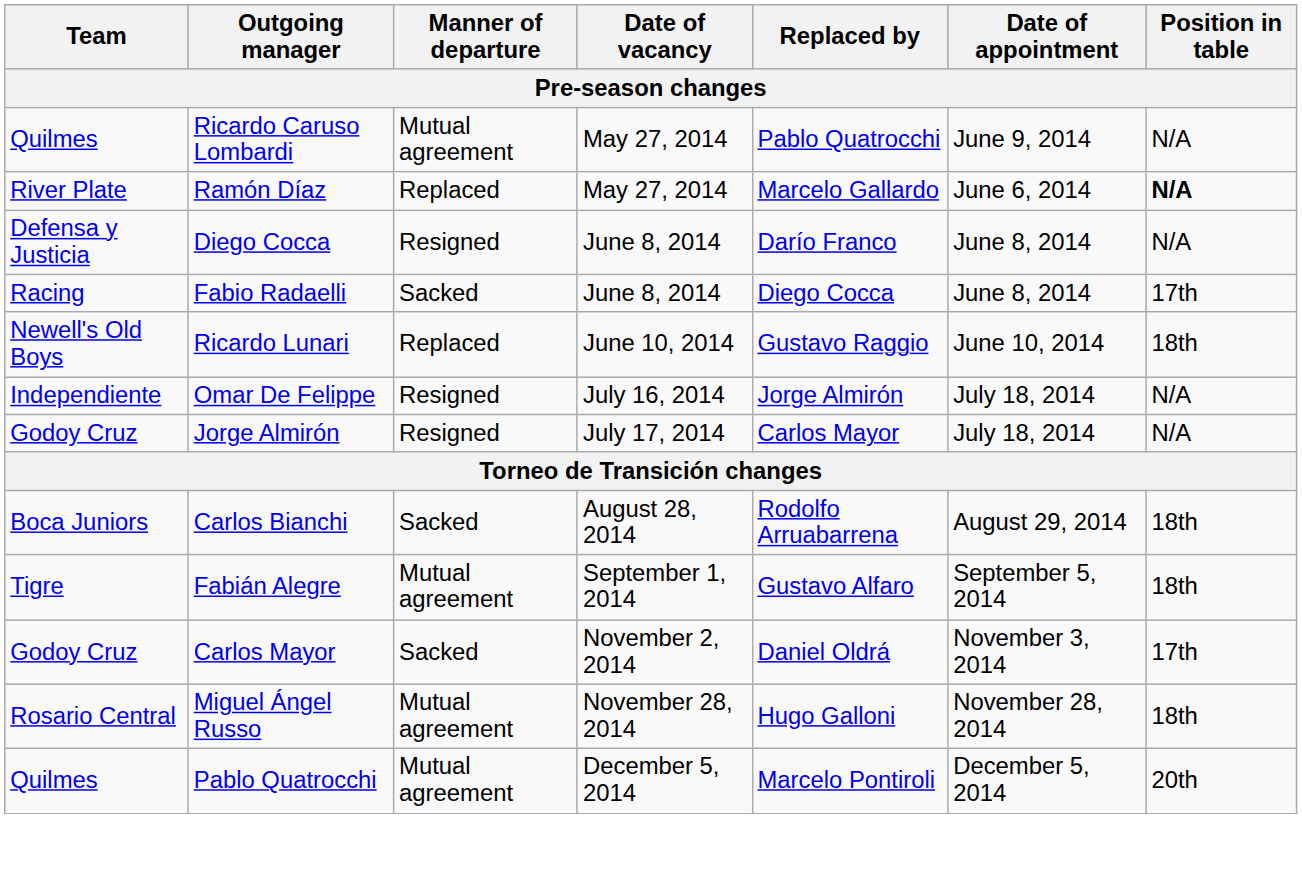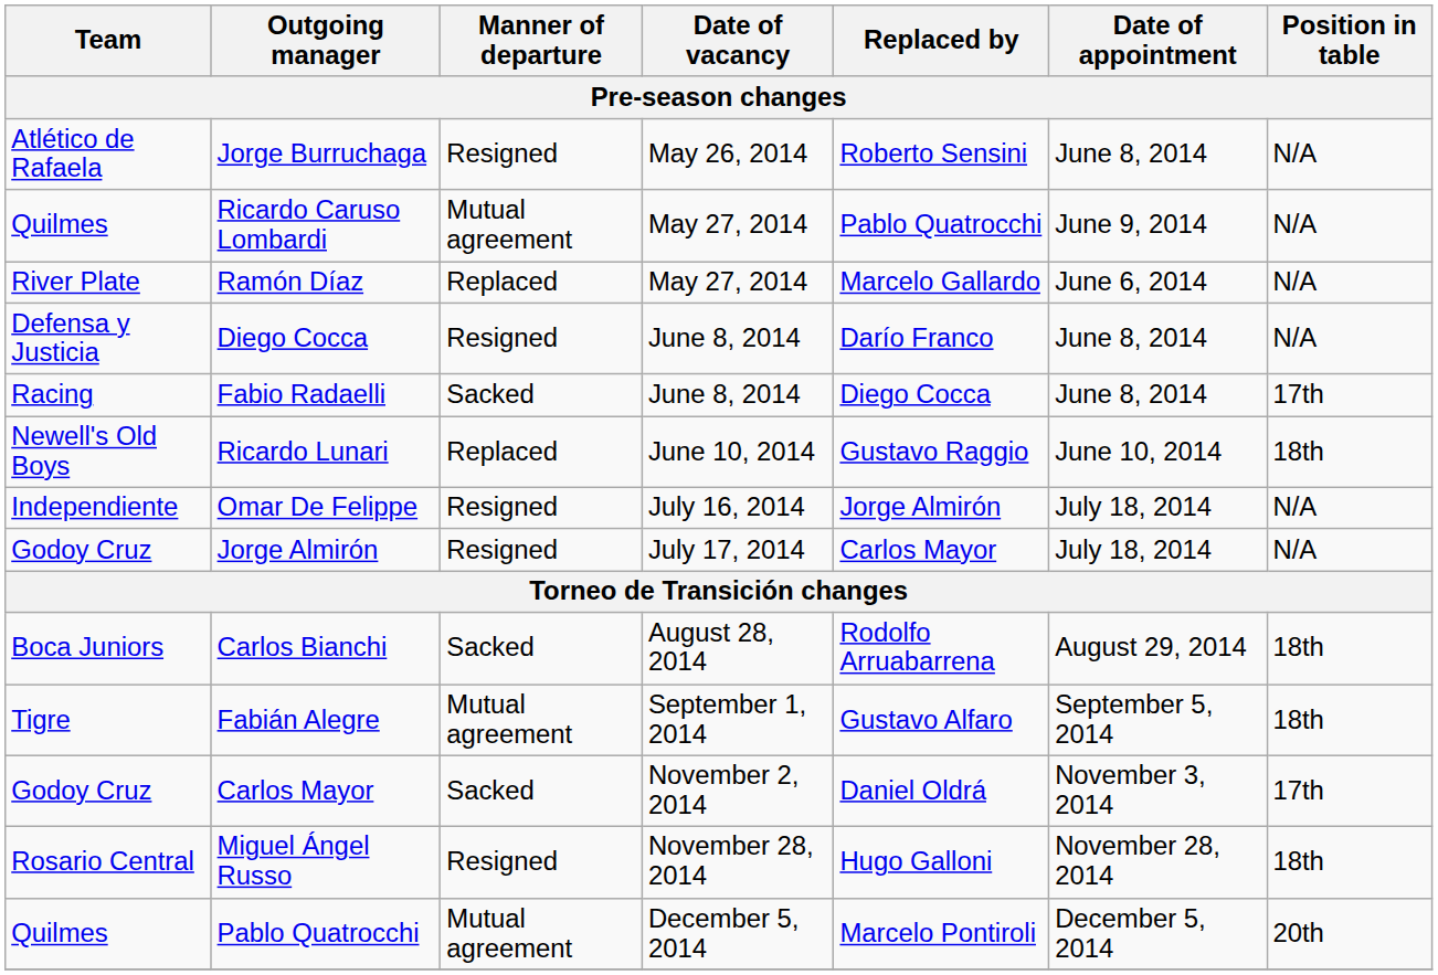 <table class="wikitable" border="1">
 <tr>
 <th>Team</th>
 <th>Outgoing manager</th>
 <th>Manner of departure</th>
 <th>Date of vacancy</th>
 <th>Replaced by</th>
 <th>Date of appointment</th>
 <th>Position in table</th>
 </tr>
 <tr>
 <th colspan=7>Pre-season changes</th>
+</tr>
+<tr>
+<td><a href='#'>Atlético de Rafaela</a></td>
+<td> <a href='#'>Jorge Burruchaga</a></td>
+<td>Resigned</td>
+<td>May 26, 2014</td>
+<td> <a href='#'>Roberto Sensini</a></td>
+<td>June 8, 2014</td>
+<td>N/A</td>
 </tr>
 <tr>
 <td><a href='#'>Quilmes</a></td>
 <td> <a href='#'>Ricardo Caruso Lombardi</a></td>
 <td>Mutual agreement</td>
 <td>May 27, 2014</td>
 <td> <a href='#'>Pablo Quatrocchi</a></td>
 <td>June 9, 2014</td>
 <td>N/A</td>
 </tr>
 <tr>
 <td><a href='#'>River Plate</a></td>
 <td> <a href='#'>Ramón Díaz</a></td>
 <td>Replaced</td>
 <td>May 27, 2014</td>
 <td> <a href='#'>Marcelo Gallardo</a></td>
 <td>June 6, 2014</td>
-<td><strong>N/A</strong></td>
+<td>N/A</td>
 </tr>
 <tr>
 <td><a href='#'>Defensa y Justicia</a></td>
 <td> <a href='#'>Diego Cocca</a></td>
 <td>Resigned</td>
 <td>June 8, 2014</td>
 <td> <a href='#'>Darío Franco</a></td>
 <td>June 8, 2014</td>
 <td>N/A</td>
 </tr>
 <tr>
 <td><a href='#'>Racing</a></td>
 <td> <a href='#'>Fabio Radaelli</a></td>
 <td>Sacked</td>
 <td>June 8, 2014</td>
 <td> <a href='#'>Diego Cocca</a></td>
 <td>June 8, 2014</td>
 <td>17th</td>
 </tr>
 <tr>
 <td><a href='#'>Newell's Old Boys</a></td>
 <td> <a href='#'>Ricardo Lunari</a></td>
 <td>Replaced</td>
 <td>June 10, 2014</td>
 <td> <a href='#'>Gustavo Raggio</a></td>
 <td>June 10, 2014</td>
 <td>18th</td>
 </tr>
 <tr>
 <td><a href='#'>Independiente</a></td>
 <td> <a href='#'>Omar De Felippe</a></td>
 <td>Resigned</td>
 <td>July 16, 2014</td>
 <td> <a href='#'>Jorge Almirón</a></td>
 <td>July 18, 2014</td>
 <td>N/A</td>
 </tr>
 <tr>
 <td><a href='#'>Godoy Cruz</a></td>
 <td> <a href='#'>Jorge Almirón</a></td>
 <td>Resigned</td>
 <td>July 17, 2014</td>
 <td> <a href='#'>Carlos Mayor</a></td>
 <td>July 18, 2014</td>
 <td>N/A</td>
 </tr>
 <tr>
 <th colspan=7>Torneo de Transición changes</th>
 </tr>
 <tr>
 <td><a href='#'>Boca Juniors</a></td>
 <td> <a href='#'>Carlos Bianchi</a></td>
 <td>Sacked</td>
 <td>August 28, 2014</td>
 <td> <a href='#'>Rodolfo Arruabarrena</a></td>
 <td>August 29, 2014</td>
 <td>18th</td>
 </tr>
 <tr>
 <td><a href='#'>Tigre</a></td>
 <td> <a href='#'>Fabián Alegre</a></td>
 <td>Mutual agreement</td>
 <td>September 1, 2014</td>
 <td> <a href='#'>Gustavo Alfaro</a> </td>
 <td>September 5, 2014</td>
 <td>18th</td>
 </tr>
 <tr>
 <td><a href='#'>Godoy Cruz</a></td>
 <td> <a href='#'>Carlos Mayor</a></td>
 <td>Sacked</td>
 <td>November 2, 2014</td>
 <td> <a href='#'>Daniel Oldrá</a> </td>
 <td>November 3, 2014</td>
 <td>17th</td>
 </tr>
 <tr>
 <td><a href='#'>Rosario Central</a></td>
 <td> <a href='#'>Miguel Ángel Russo</a></td>
-<td>Mutual agreement</td>
+<td>Resigned</td>
 <td>November 28, 2014</td>
 <td> <a href='#'>Hugo Galloni</a> </td>
 <td>November 28, 2014</td>
 <td>18th</td>
 </tr>
 <tr>
 <td><a href='#'>Quilmes</a></td>
 <td> <a href='#'>Pablo Quatrocchi</a></td>
 <td>Mutual agreement</td>
 <td>December 5, 2014</td>
 <td> <a href='#'>Marcelo Pontiroli</a> </td>
 <td>December 5, 2014</td>
 <td>20th</td>
 </tr>
 <tr>
 </tr>
 </table>
